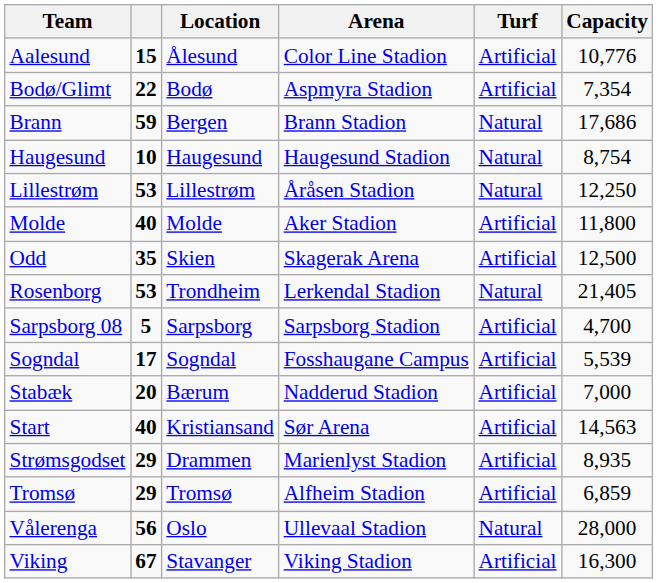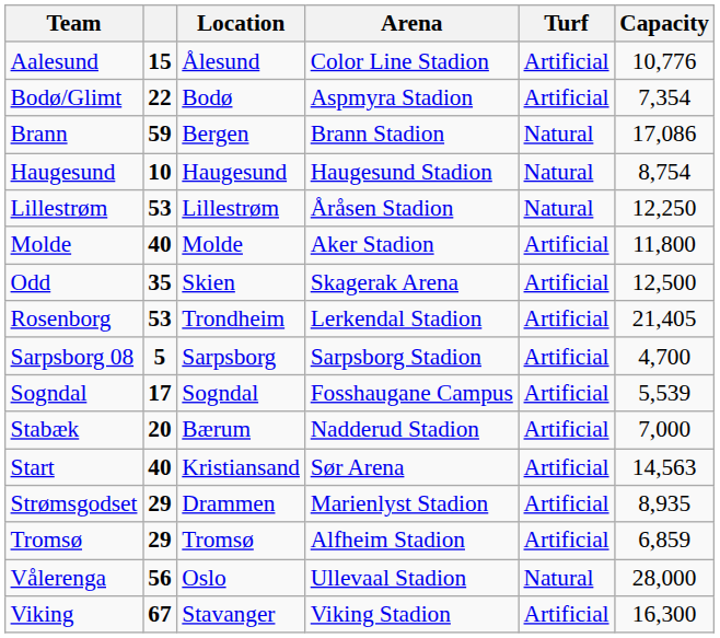 <table class="wikitable sortable" border="1">
 <tr>
 <th>Team</th>
 <th></th>
 <th>Location</th>
 <th>Arena</th>
 <th>Turf</th>
 <th>Capacity</th>
 </tr>
 <tr>
 <td><a href='#'>Aalesund</a></td>
 <td align="center"><strong>15</strong></td>
 <td><a href='#'>Ålesund</a></td>
 <td><a href='#'>Color Line Stadion</a></td>
 <td><a href='#'>Artificial</a></td>
 <td align="center">10,776</td>
 </tr>
 <tr>
 <td><a href='#'>Bodø/Glimt</a></td>
 <td align="center"><strong>22</strong></td>
 <td><a href='#'>Bodø</a></td>
 <td><a href='#'>Aspmyra Stadion</a></td>
 <td><a href='#'>Artificial</a></td>
 <td align="center">7,354</td>
 </tr>
 <tr>
 <td><a href='#'>Brann</a></td>
 <td align="center"><strong>59</strong></td>
 <td><a href='#'>Bergen</a></td>
 <td><a href='#'>Brann Stadion</a></td>
 <td><a href='#'>Natural</a></td>
-<td align="center">17,686</td>
+<td align="center">17,086</td>
 </tr>
 <tr>
 <td><a href='#'>Haugesund</a></td>
 <td align="center"><strong>10</strong></td>
 <td><a href='#'>Haugesund</a></td>
 <td><a href='#'>Haugesund Stadion</a></td>
 <td><a href='#'>Natural</a></td>
 <td align="center">8,754</td>
 </tr>
 <tr>
 <td><a href='#'>Lillestrøm</a></td>
 <td align="center"><strong>53</strong></td>
 <td><a href='#'>Lillestrøm</a></td>
 <td><a href='#'>Åråsen Stadion</a></td>
 <td><a href='#'>Natural</a></td>
 <td align="center">12,250</td>
 </tr>
 <tr>
 <td><a href='#'>Molde</a></td>
 <td align="center"><strong>40</strong></td>
 <td><a href='#'>Molde</a></td>
 <td><a href='#'>Aker Stadion</a></td>
 <td><a href='#'>Artificial</a></td>
 <td align="center">11,800</td>
 </tr>
 <tr>
 <td><a href='#'>Odd</a></td>
 <td align="center"><strong>35</strong></td>
 <td><a href='#'>Skien</a></td>
 <td><a href='#'>Skagerak Arena</a></td>
 <td><a href='#'>Artificial</a></td>
 <td align="center">12,500</td>
 </tr>
 <tr>
 <td><a href='#'>Rosenborg</a></td>
 <td align="center"><strong>53</strong></td>
 <td><a href='#'>Trondheim</a></td>
 <td><a href='#'>Lerkendal Stadion</a></td>
-<td><a href='#'>Natural</a></td>
+<td><a href='#'>Artificial</a></td>
 <td align="center">21,405</td>
 </tr>
 <tr>
 <td><a href='#'>Sarpsborg 08</a></td>
 <td align="center"><strong>5</strong></td>
 <td><a href='#'>Sarpsborg</a></td>
 <td><a href='#'>Sarpsborg Stadion</a></td>
 <td><a href='#'>Artificial</a></td>
 <td align="center">4,700</td>
 </tr>
 <tr>
 <td><a href='#'>Sogndal</a></td>
 <td align="center"><strong>17</strong></td>
 <td><a href='#'>Sogndal</a></td>
 <td><a href='#'>Fosshaugane Campus</a></td>
 <td><a href='#'>Artificial</a></td>
 <td align="center">5,539</td>
 </tr>
 <tr>
 <td><a href='#'>Stabæk</a></td>
 <td align="center"><strong>20</strong></td>
 <td><a href='#'>Bærum</a></td>
 <td><a href='#'>Nadderud Stadion</a></td>
 <td><a href='#'>Artificial</a></td>
 <td align="center">7,000</td>
 </tr>
 <tr>
 <td><a href='#'>Start</a></td>
 <td align="center"><strong>40</strong></td>
 <td><a href='#'>Kristiansand</a></td>
 <td><a href='#'>Sør Arena</a></td>
 <td><a href='#'>Artificial</a></td>
 <td align="center">14,563</td>
 </tr>
 <tr>
 <td><a href='#'>Strømsgodset</a></td>
 <td align="center"><strong>29</strong></td>
 <td><a href='#'>Drammen</a></td>
 <td><a href='#'>Marienlyst Stadion</a></td>
 <td><a href='#'>Artificial</a></td>
 <td align="center">8,935</td>
 </tr>
 <tr>
 <td><a href='#'>Tromsø</a></td>
 <td align="center"><strong>29</strong></td>
 <td><a href='#'>Tromsø</a></td>
 <td><a href='#'>Alfheim Stadion</a></td>
 <td><a href='#'>Artificial</a></td>
 <td align="center">6,859</td>
 </tr>
 <tr>
 <td><a href='#'>Vålerenga</a></td>
 <td align="center"><strong>56</strong></td>
 <td><a href='#'>Oslo</a></td>
 <td><a href='#'>Ullevaal Stadion</a></td>
 <td><a href='#'>Natural</a></td>
 <td align="center">28,000</td>
 </tr>
 <tr>
 <td><a href='#'>Viking</a></td>
 <td align="center"><strong>67</strong></td>
 <td><a href='#'>Stavanger</a></td>
 <td><a href='#'>Viking Stadion</a></td>
 <td><a href='#'>Artificial</a></td>
 <td align="center">16,300</td>
 </tr>
 </table>
